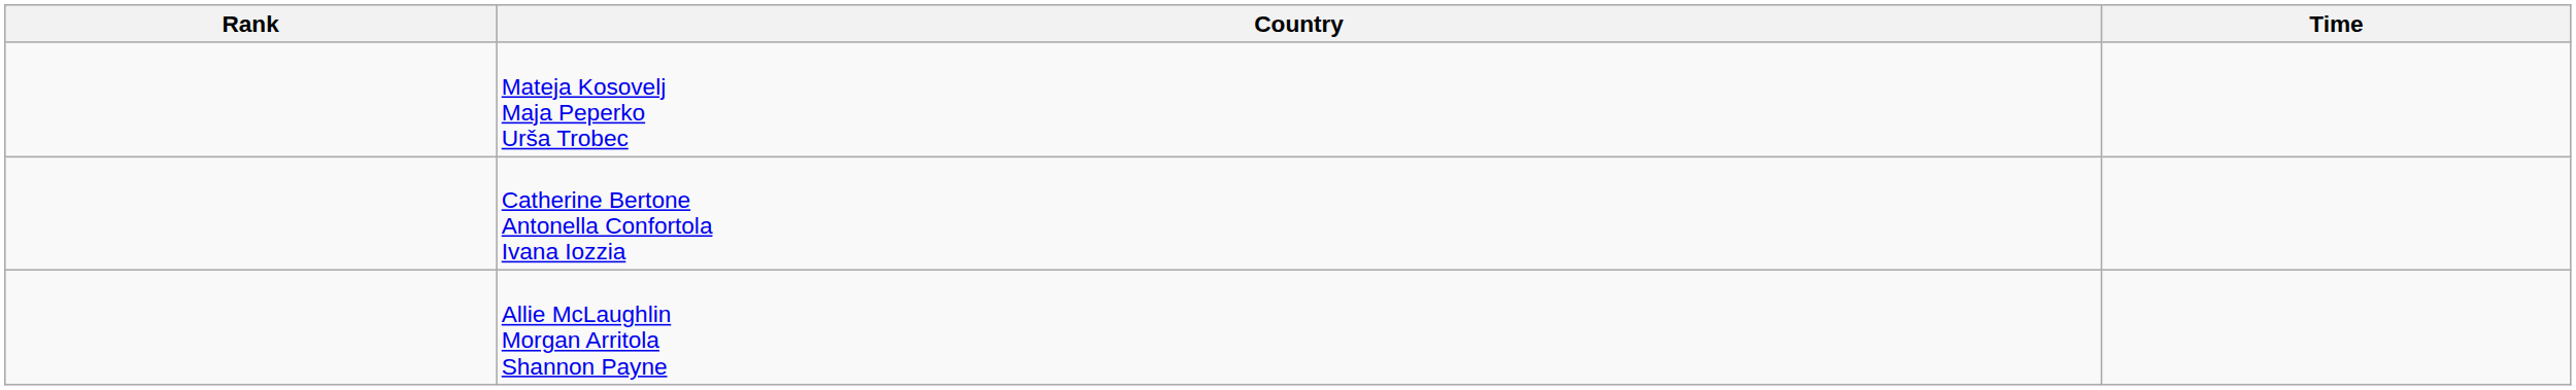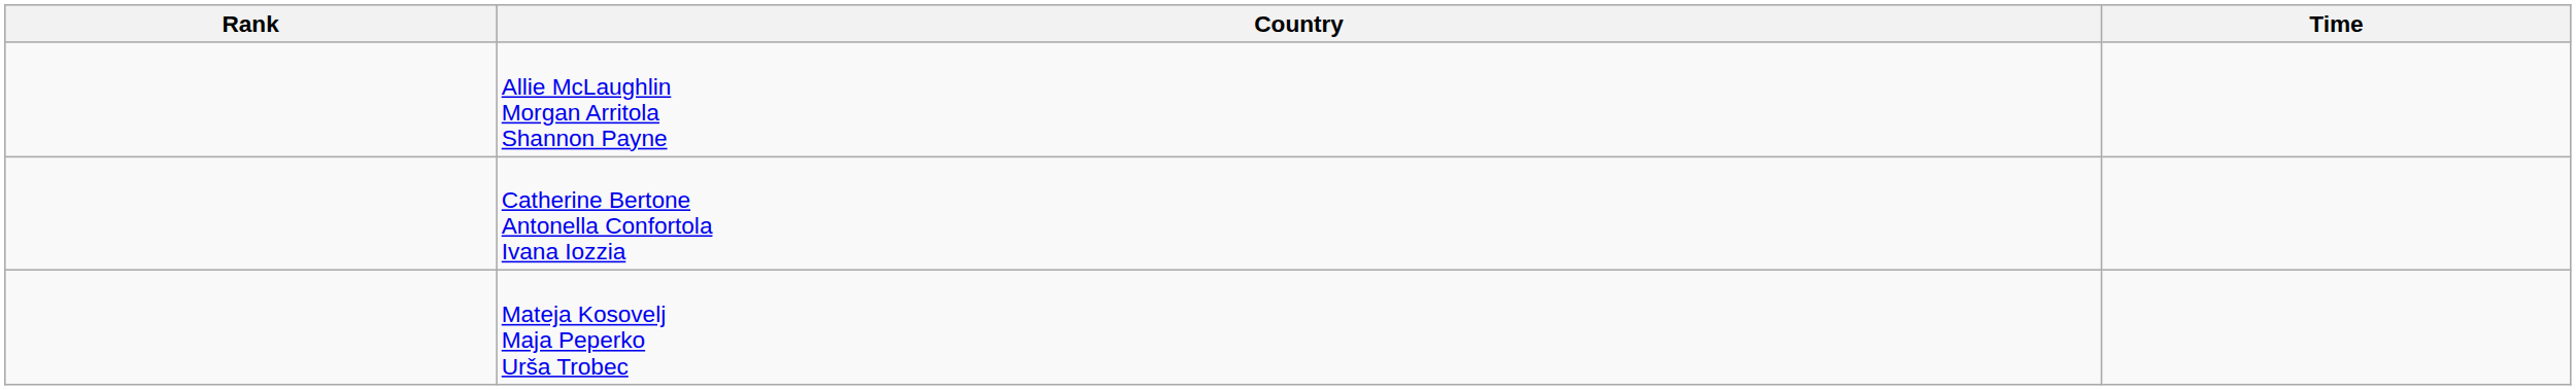 <table class="wikitable" width=80% style="font-size:90%; text-align:left;">
 <tr>
 <th>Rank</th>
 <th>Country</th>
 <th>Time</th>
 </tr>
 <tr>
 <td align="center"></td>
-<td><br><a href='#'>Mateja Kosovelj</a><br><a href='#'>Maja Peperko</a><br><a href='#'>Urša Trobec</a></td>
+<td><br><a href='#'>Allie McLaughlin</a><br><a href='#'>Morgan Arritola</a><br><a href='#'>Shannon Payne</a></td>
 <td></td>
 </tr>
 <tr>
 <td align="center"></td>
 <td><br><a href='#'>Catherine Bertone</a><br><a href='#'>Antonella Confortola</a><br><a href='#'>Ivana Iozzia</a></td>
 <td></td>
 </tr>
 <tr>
 <td align="center"></td>
-<td><br><a href='#'>Allie McLaughlin</a><br><a href='#'>Morgan Arritola</a><br><a href='#'>Shannon Payne</a></td>
+<td><br><a href='#'>Mateja Kosovelj</a><br><a href='#'>Maja Peperko</a><br><a href='#'>Urša Trobec</a></td>
 <td></td>
 </tr>
 </table>
